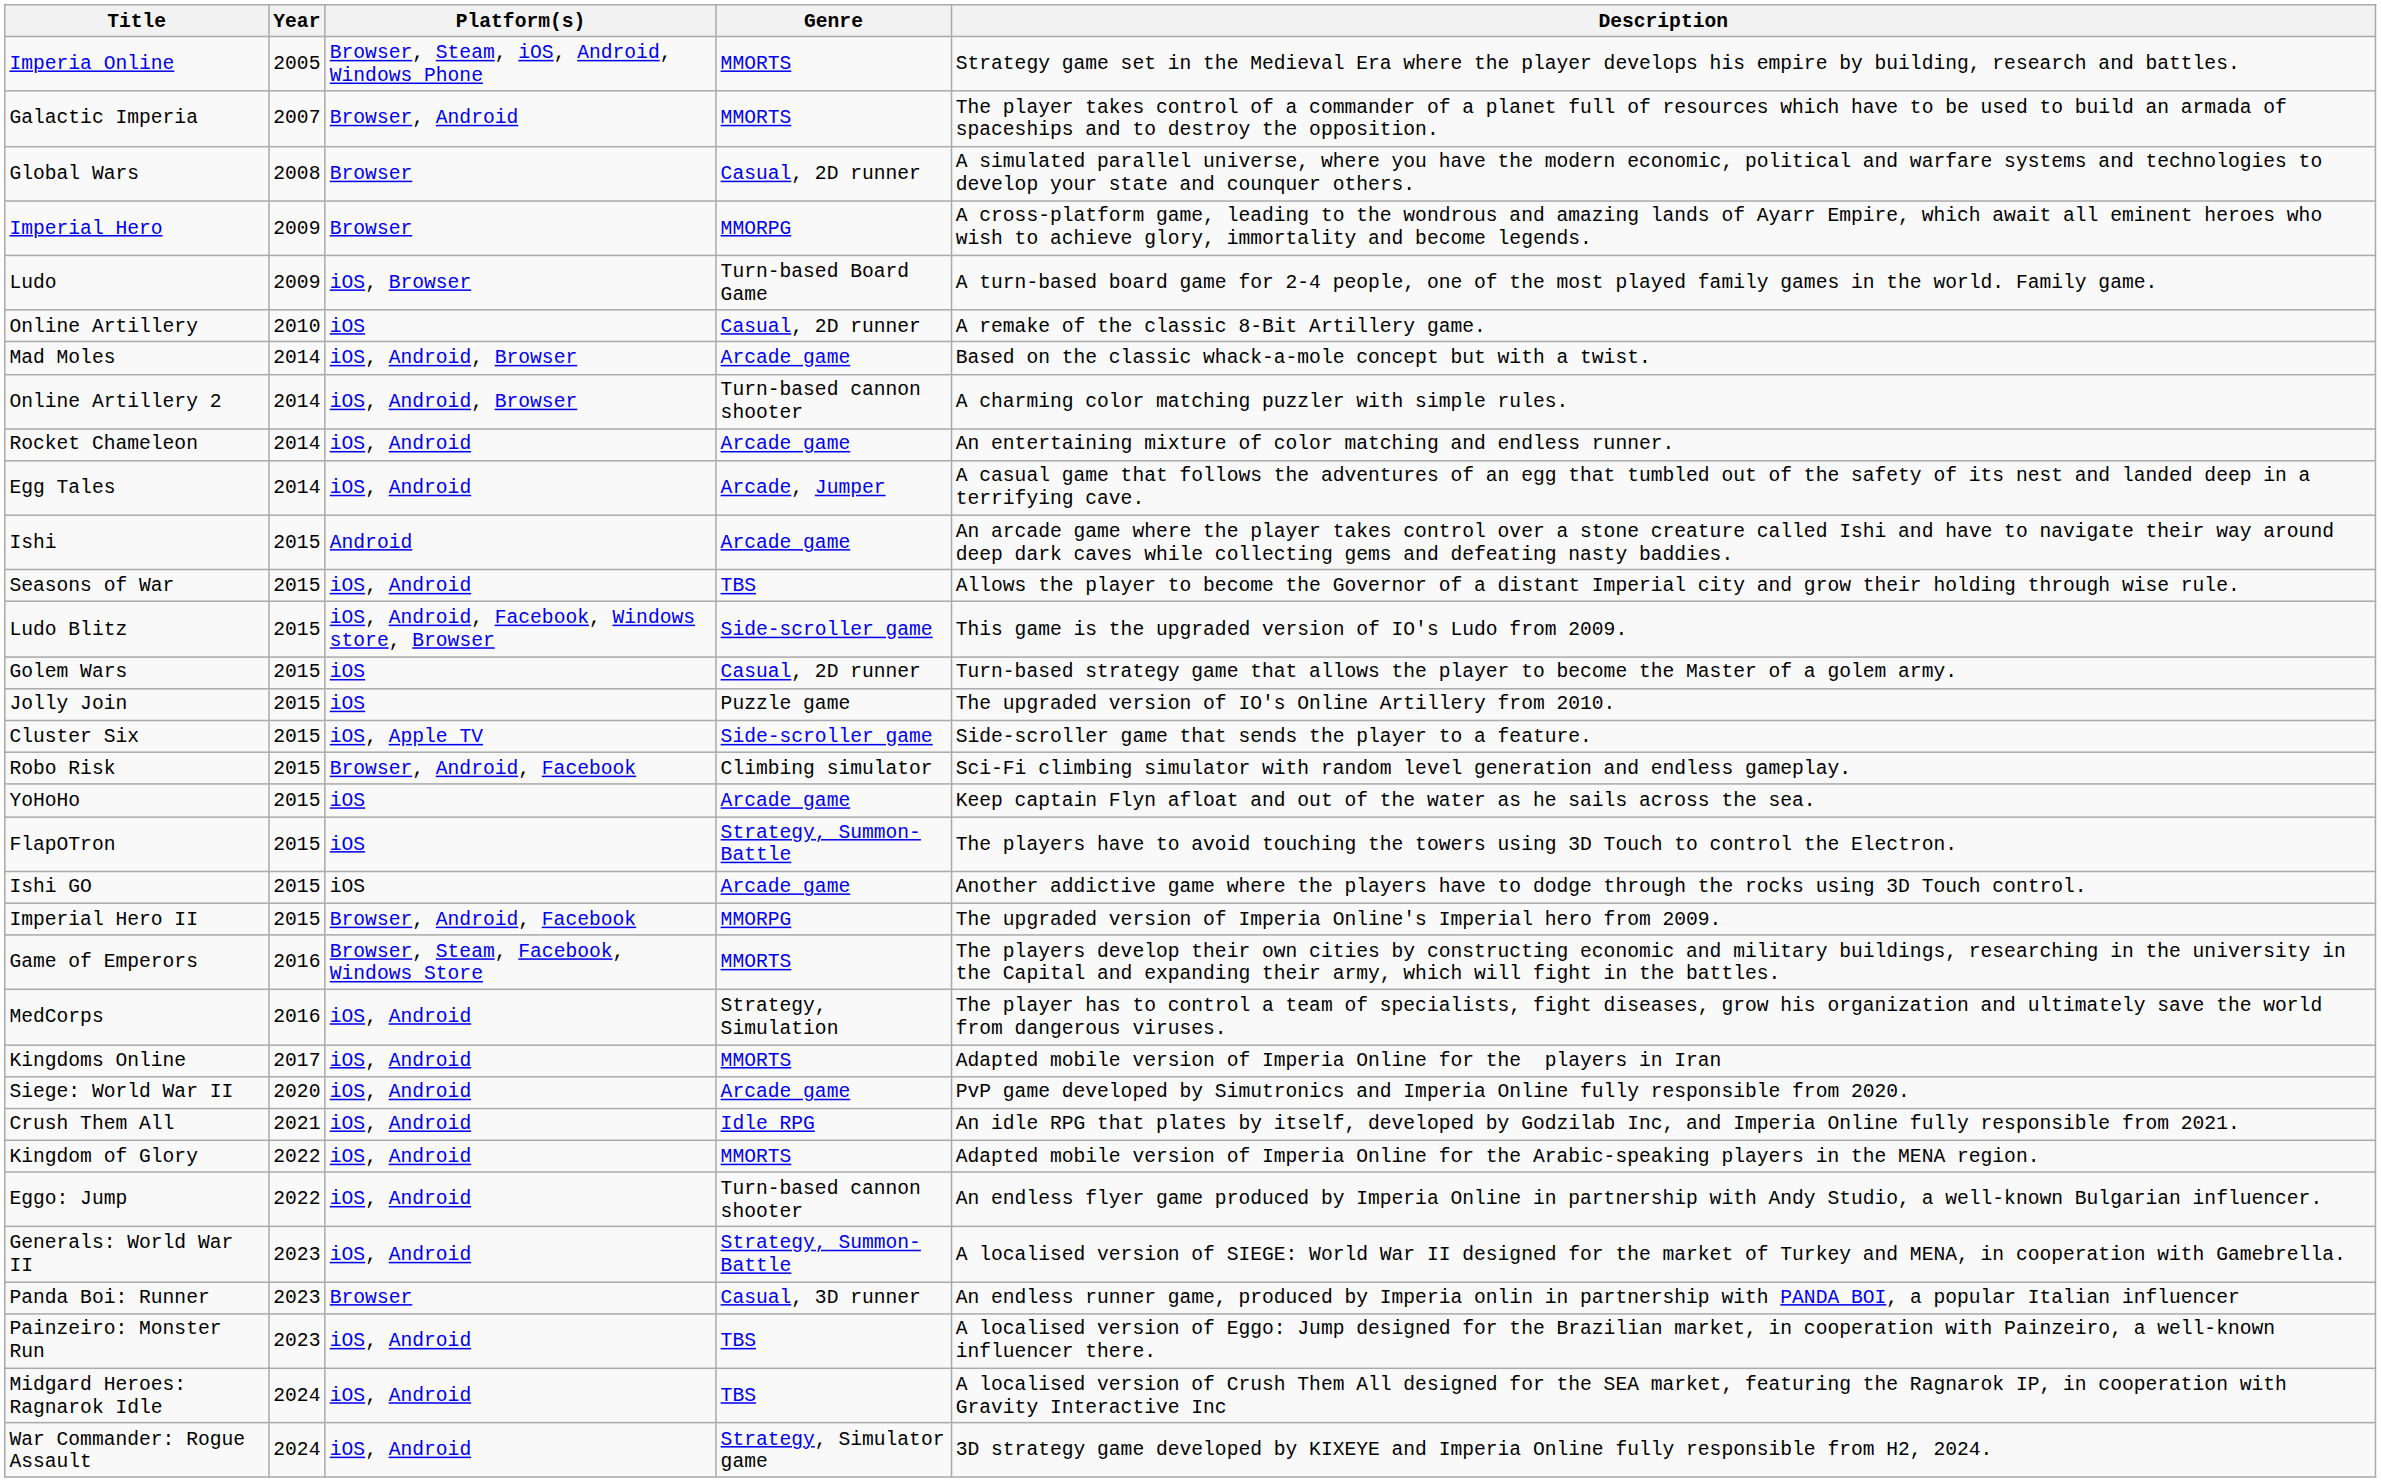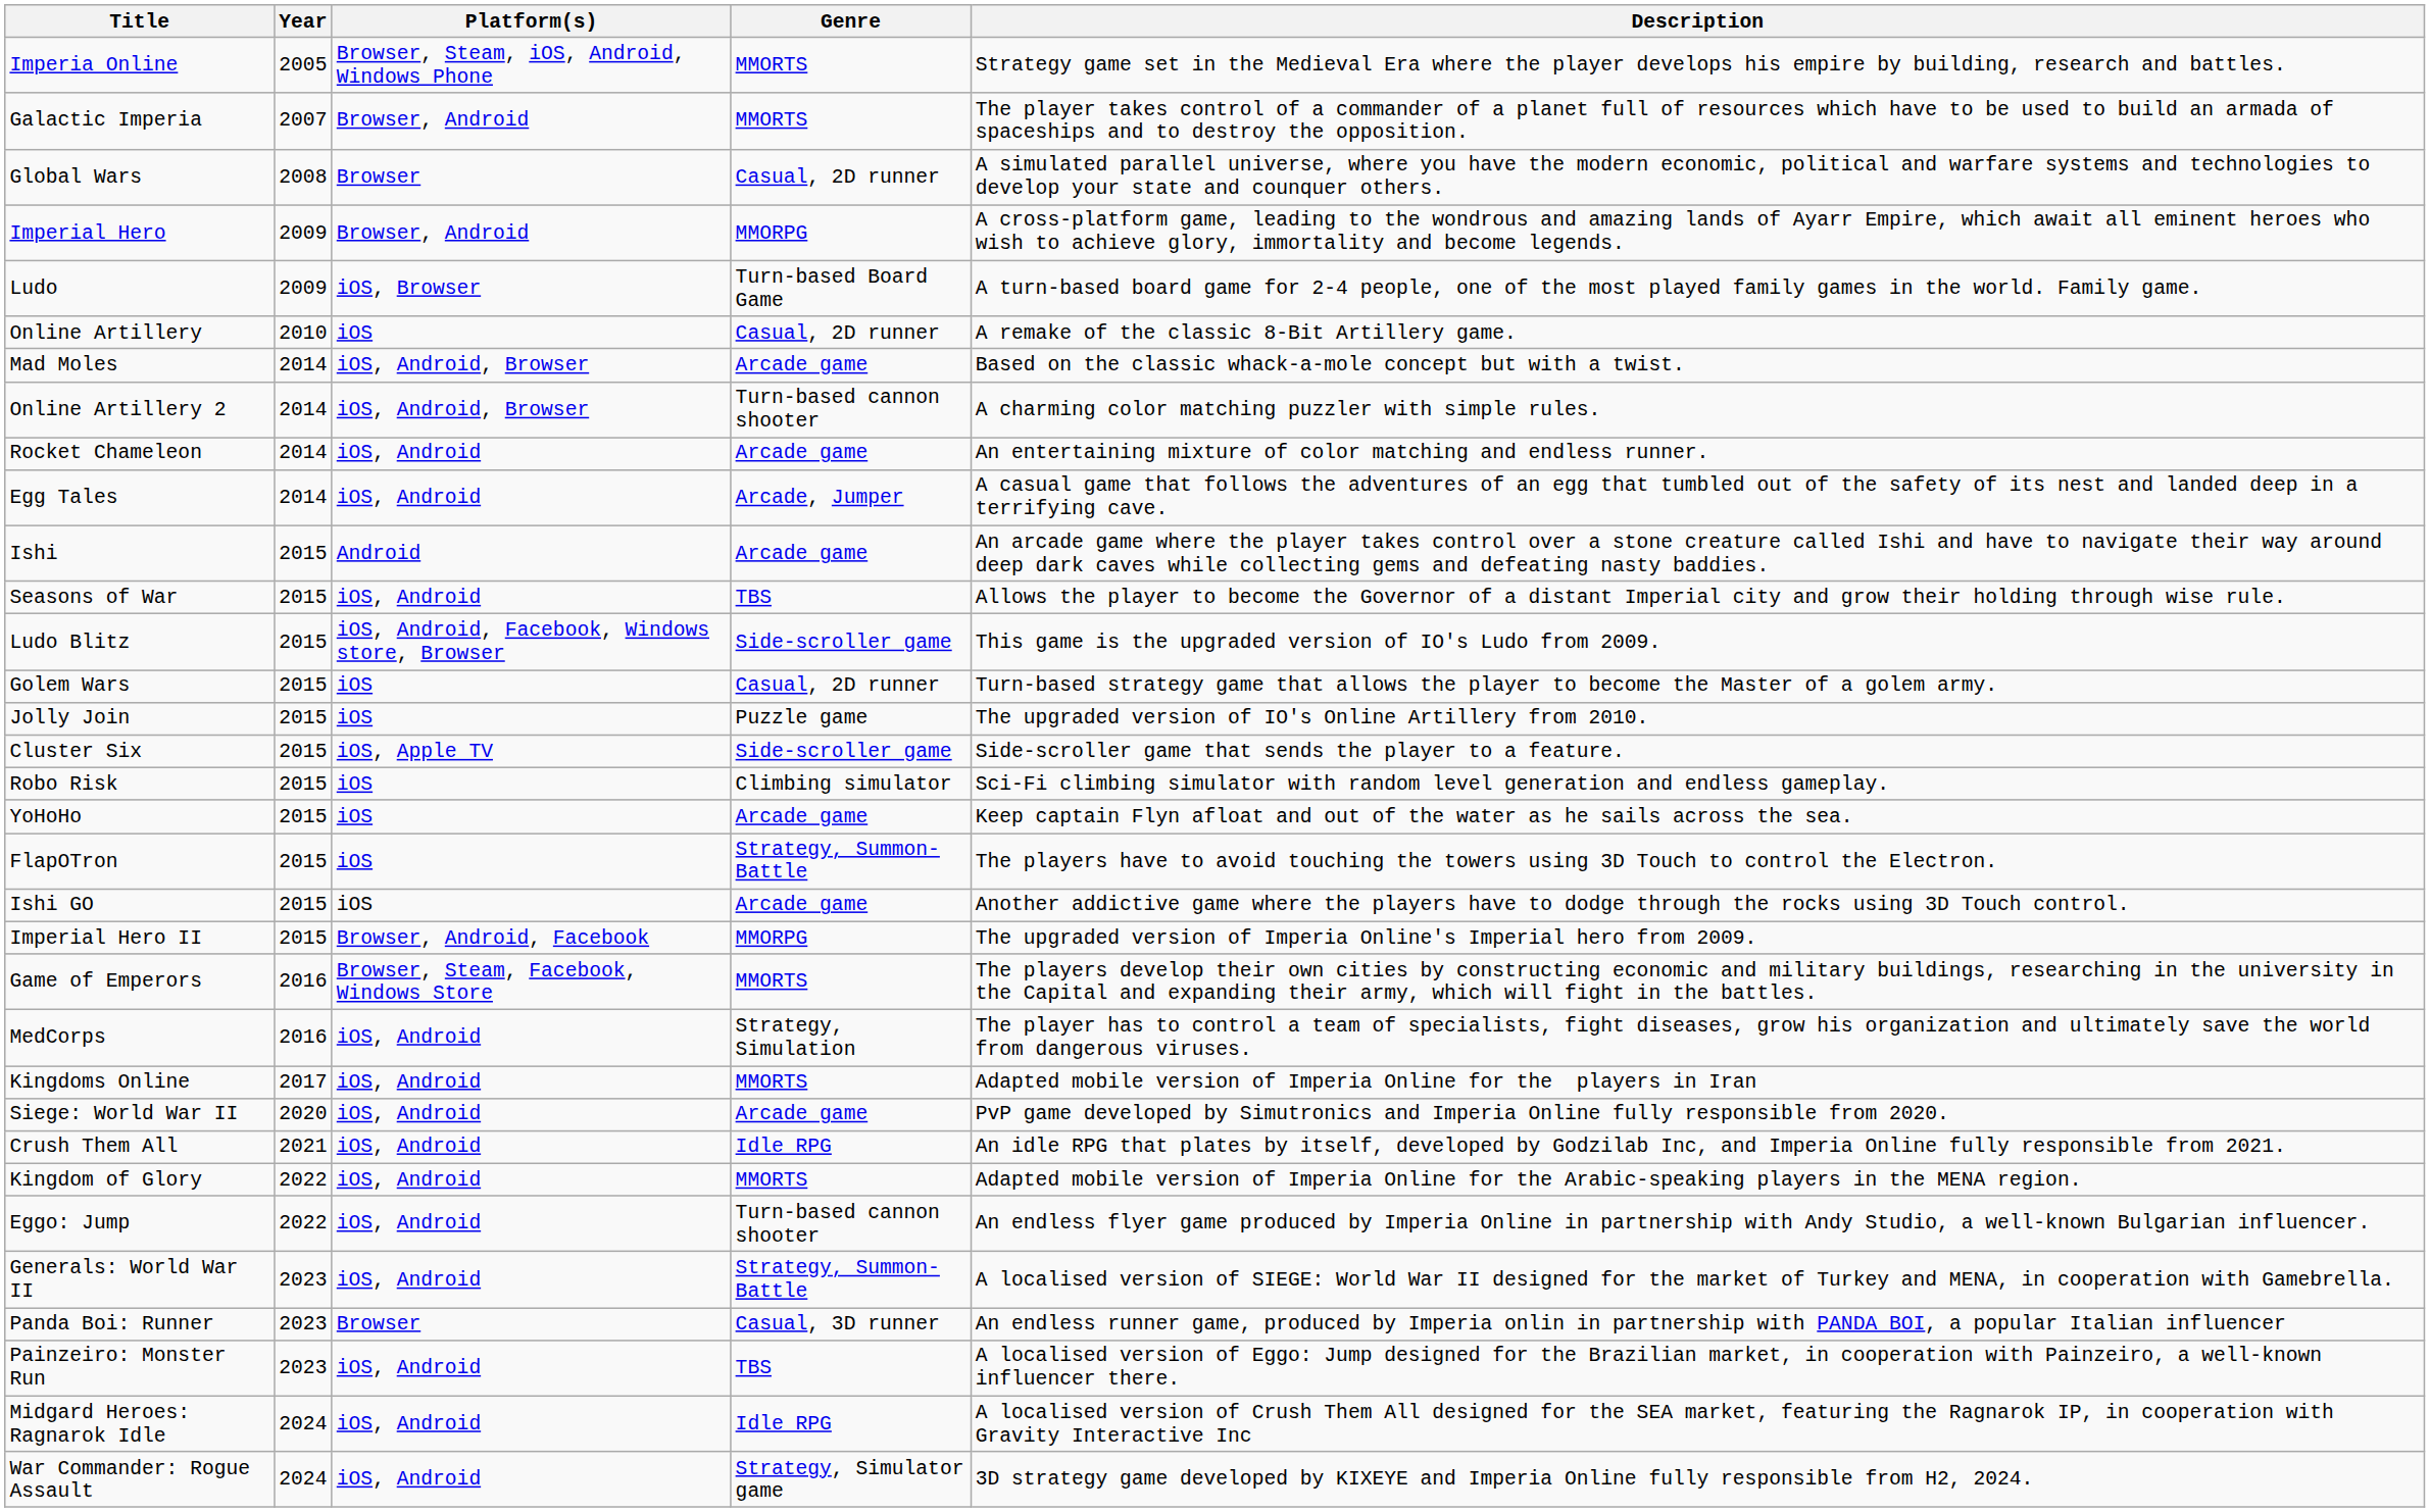 <table class="wikitable">
 <tr>
 <th>Title</th>
 <th>Year</th>
 <th>Platform(s)</th>
 <th>Genre</th>
 <th>Description</th>
 </tr>
 <tr>
 <td><a href='#'>Imperia Online</a></td>
 <td>2005</td>
 <td><a href='#'>Browser</a>, <a href='#'>Steam</a>, <a href='#'>iOS</a>, <a href='#'>Android</a>, <a href='#'>Windows Phone</a></td>
 <td><a href='#'>MMORTS</a></td>
 <td>Strategy game set in the Medieval Era where the player develops his empire by building, research and battles.</td>
 </tr>
 <tr>
 <td>Galactic Imperia</td>
 <td>2007</td>
 <td><a href='#'>Browser</a>, <a href='#'>Android</a></td>
 <td><a href='#'>MMORTS</a></td>
 <td>The player takes control of a commander of a planet full of resources which have to be used to build an armada of spaceships and to destroy the opposition.</td>
 </tr>
 <tr>
 <td>Global Wars</td>
 <td>2008</td>
 <td><a href='#'>Browser</a></td>
 <td><a href='#'>Casual</a>, 2D runner</td>
 <td>A simulated parallel universe, where you have the modern economic, political and warfare systems and technologies to develop your state and counquer others.</td>
 </tr>
 <tr>
 <td><a href='#'>Imperial Hero</a></td>
 <td>2009</td>
-<td><a href='#'>Browser</a></td>
+<td><a href='#'>Browser</a>, <a href='#'>Android</a></td>
 <td><a href='#'>MMORPG</a></td>
 <td>A cross-platform game, leading to the wondrous and amazing lands of Ayarr Empire, which await all eminent heroes who wish to achieve glory, immortality and become legends.</td>
 </tr>
 <tr>
 <td>Ludo</td>
 <td>2009</td>
 <td><a href='#'>iOS</a>, <a href='#'>Browser</a></td>
 <td>Turn-based Board Game</td>
 <td>A turn-based board game for 2-4 people, one of the most played family games in the world. Family game.</td>
 </tr>
 <tr>
 <td>Online Artillery</td>
 <td>2010</td>
 <td><a href='#'>iOS</a></td>
 <td><a href='#'>Casual</a>, 2D runner</td>
 <td>A remake of the classic 8-Bit Artillery game.</td>
 </tr>
 <tr>
 <td>Mad Moles</td>
 <td>2014</td>
 <td><a href='#'>iOS</a>, <a href='#'>Android</a>, <a href='#'>Browser</a></td>
 <td><a href='#'>Arcade game</a></td>
 <td>Based on the classic whack-a-mole concept but with a twist.</td>
 </tr>
 <tr>
 <td>Online Artillery 2</td>
 <td>2014</td>
 <td><a href='#'>iOS</a>, <a href='#'>Android</a>, <a href='#'>Browser</a></td>
 <td>Turn-based cannon shooter</td>
 <td>A charming color matching puzzler with simple rules.</td>
 </tr>
 <tr>
 <td>Rocket Chameleon</td>
 <td>2014</td>
 <td><a href='#'>iOS</a>, <a href='#'>Android</a></td>
 <td><a href='#'>Arcade game</a></td>
 <td>An entertaining mixture of color matching and endless runner.</td>
 </tr>
 <tr>
 <td>Egg Tales</td>
 <td>2014</td>
 <td><a href='#'>iOS</a>, <a href='#'>Android</a></td>
 <td><a href='#'>Arcade</a>, <a href='#'>Jumper</a></td>
 <td>A casual game that follows the adventures of an egg that tumbled out of the safety of its nest and landed deep in a terrifying cave.</td>
 </tr>
 <tr>
 <td>Ishi</td>
 <td>2015</td>
 <td><a href='#'>Android</a></td>
 <td><a href='#'>Arcade game</a></td>
 <td>An arcade game where the player takes control over a stone creature called Ishi and have to navigate their way around deep dark caves while collecting gems and defeating nasty baddies.</td>
 </tr>
 <tr>
 <td>Seasons of War</td>
 <td>2015</td>
 <td><a href='#'>iOS</a>, <a href='#'>Android</a></td>
 <td><a href='#'>TBS</a></td>
 <td>Allows the player to become the Governor of a distant Imperial city and grow their holding through wise rule.</td>
 </tr>
 <tr>
 <td>Ludo Blitz</td>
 <td>2015</td>
 <td><a href='#'>iOS</a>, <a href='#'>Android</a>, <a href='#'>Facebook</a>, <a href='#'>Windows store</a>, <a href='#'>Browser</a></td>
 <td><a href='#'>Side-scroller game</a></td>
 <td>This game is the upgraded version of IO's Ludo from 2009.</td>
 </tr>
 <tr>
 <td>Golem Wars</td>
 <td>2015</td>
 <td><a href='#'>iOS</a></td>
 <td><a href='#'>Casual</a>, 2D runner</td>
 <td>Turn-based strategy game that allows the player to become the Master of a golem army.</td>
 </tr>
 <tr>
 <td>Jolly Join</td>
 <td>2015</td>
 <td><a href='#'>iOS</a></td>
 <td>Puzzle game</td>
 <td>The upgraded version of IO's Online Artillery from 2010.</td>
 </tr>
 <tr>
 <td>Cluster Six</td>
 <td>2015</td>
 <td><a href='#'>iOS</a>, <a href='#'>Apple TV</a></td>
 <td><a href='#'>Side-scroller game</a></td>
 <td>Side-scroller game that sends the player to a feature.</td>
 </tr>
 <tr>
 <td>Robo Risk</td>
 <td>2015</td>
-<td><a href='#'>Browser</a>, <a href='#'>Android</a>, <a href='#'>Facebook</a></td>
+<td><a href='#'>iOS</a></td>
 <td>Climbing simulator</td>
 <td>Sci-Fi climbing simulator with random level generation and endless gameplay.</td>
 </tr>
 <tr>
 <td>YoHoHo</td>
 <td>2015</td>
 <td><a href='#'>iOS</a></td>
 <td><a href='#'>Arcade game</a></td>
 <td>Keep captain Flyn afloat and out of the water as he sails across the sea.</td>
 </tr>
 <tr>
 <td>FlapOTron</td>
 <td>2015</td>
 <td><a href='#'>iOS</a></td>
 <td><a href='#'>Strategy, Summon-Battle</a></td>
 <td>The players have to avoid touching the towers using 3D Touch to control the Electron.</td>
 </tr>
 <tr>
 <td>Ishi GO</td>
 <td>2015</td>
 <td>iOS</td>
 <td><a href='#'>Arcade game</a></td>
 <td>Another addictive game where the players have to dodge through the rocks using 3D Touch control.</td>
 </tr>
 <tr>
 <td>Imperial Hero II</td>
 <td>2015</td>
 <td><a href='#'>Browser</a>, <a href='#'>Android</a>, <a href='#'>Facebook</a></td>
 <td><a href='#'>MMORPG</a></td>
 <td>The upgraded version of Imperia Online's Imperial hero from 2009.</td>
 </tr>
 <tr>
 <td>Game of Emperors</td>
 <td>2016</td>
 <td><a href='#'>Browser</a>, <a href='#'>Steam</a>, <a href='#'>Facebook</a>, <a href='#'>Windows Store</a></td>
 <td><a href='#'>MMORTS</a></td>
 <td>The players develop their own cities by constructing economic and military buildings, researching in the university in the Capital and expanding their army, which will fight in the battles.</td>
 </tr>
 <tr>
 <td>MedCorps</td>
 <td>2016</td>
 <td><a href='#'>iOS</a>, <a href='#'>Android</a></td>
 <td>Strategy, Simulation</td>
 <td>The player has to control a team of specialists, fight diseases, grow his organization and ultimately save the world from dangerous viruses.</td>
 </tr>
 <tr>
 <td>Kingdoms Online</td>
 <td>2017</td>
 <td><a href='#'>iOS</a>, <a href='#'>Android</a></td>
 <td><a href='#'>MMORTS</a></td>
 <td>Adapted mobile version of Imperia Online for the  players in Iran</td>
 </tr>
 <tr>
 <td>Siege: World War II</td>
 <td>2020</td>
 <td><a href='#'>iOS</a>, <a href='#'>Android</a></td>
 <td><a href='#'>Arcade game</a></td>
 <td>PvP game developed by Simutronics and Imperia Online fully responsible from 2020.</td>
 </tr>
 <tr>
 <td>Crush Them All</td>
 <td>2021</td>
 <td><a href='#'>iOS</a>, <a href='#'>Android</a></td>
 <td><a href='#'>Idle RPG</a></td>
 <td>An idle RPG that plates by itself, developed by Godzilab Inc, and Imperia Online fully responsible from 2021.</td>
 </tr>
 <tr>
 <td>Kingdom of Glory</td>
 <td>2022</td>
 <td><a href='#'>iOS</a>, <a href='#'>Android</a></td>
 <td><a href='#'>MMORTS</a></td>
 <td>Adapted mobile version of Imperia Online for the Arabic-speaking players in the MENA region.</td>
 </tr>
 <tr>
 <td>Eggo: Jump</td>
 <td>2022</td>
 <td><a href='#'>iOS</a>, <a href='#'>Android</a></td>
 <td>Turn-based cannon shooter</td>
 <td>An endless flyer game produced by Imperia Online in partnership with Andy Studio, a well-known Bulgarian influencer.</td>
 </tr>
 <tr>
 <td>Generals: World War II</td>
 <td>2023</td>
 <td><a href='#'>iOS</a>, <a href='#'>Android</a></td>
 <td><a href='#'>Strategy, Summon-Battle</a></td>
 <td>A localised version of SIEGE: World War II designed for the market of Turkey and MENA, in cooperation with Gamebrella.</td>
 </tr>
 <tr>
 <td>Panda Boi: Runner</td>
 <td>2023</td>
 <td><a href='#'>Browser</a></td>
 <td><a href='#'>Casual</a>, 3D runner</td>
 <td>An endless runner game, produced by Imperia onlin in partnership with <a href='#'>PANDA BOI</a>, a popular Italian influencer</td>
 </tr>
 <tr>
 <td>Painzeiro: Monster Run</td>
 <td>2023</td>
 <td><a href='#'>iOS</a>, <a href='#'>Android</a></td>
 <td><a href='#'>TBS</a></td>
 <td>A localised version of Eggo: Jump designed for the Brazilian market, in cooperation with Painzeiro, a well-known influencer there.</td>
 </tr>
 <tr>
 <td>Midgard Heroes: Ragnarok Idle</td>
 <td>2024</td>
 <td><a href='#'>iOS</a>, <a href='#'>Android</a></td>
-<td><a href='#'>TBS</a></td>
+<td><a href='#'>Idle RPG</a></td>
 <td>A localised version of Crush Them All designed for the SEA market, featuring the Ragnarok IP, in cooperation with Gravity Interactive Inc</td>
 </tr>
 <tr>
 <td>War Commander: Rogue Assault</td>
 <td>2024</td>
 <td><a href='#'>iOS</a>, <a href='#'>Android</a></td>
 <td><a href='#'>Strategy</a>, Simulator game</td>
 <td>3D strategy game developed by KIXEYE and Imperia Online fully responsible from H2, 2024.</td>
 </tr>
 </table>
